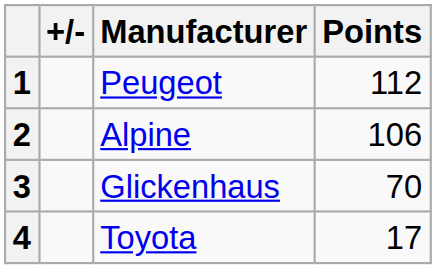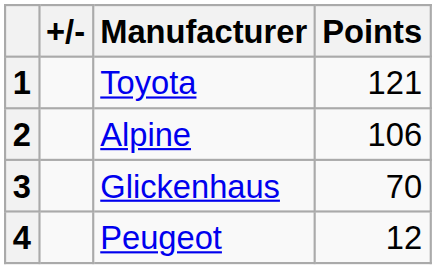 <table class="wikitable" style="font-size:95%;">
 <tr>
 <th scope="col"></th>
 <th scope="col">+/-</th>
 <th scope="col">Manufacturer</th>
 <th scope="col">Points</th>
 </tr>
 <tr>
 <th align="center">1</th>
 <td align="left"></td>
-<td> <a href='#'>Peugeot</a></td>
-<td align="right">112</td>
+<td> <a href='#'>Toyota</a></td>
+<td align="right">121</td>
 </tr>
 <tr>
 <th align="center">2</th>
 <td align="left"></td>
 <td> <a href='#'>Alpine</a></td>
 <td align="right">106</td>
 </tr>
 <tr>
 <th align="center">3</th>
 <td align="left"></td>
 <td> <a href='#'>Glickenhaus</a></td>
 <td align="right">70</td>
 </tr>
 <tr>
 <th align="center">4</th>
 <td align="left"></td>
-<td> <a href='#'>Toyota</a></td>
-<td align="right">17</td>
+<td> <a href='#'>Peugeot</a></td>
+<td align="right">12</td>
 </tr>
 </table>
